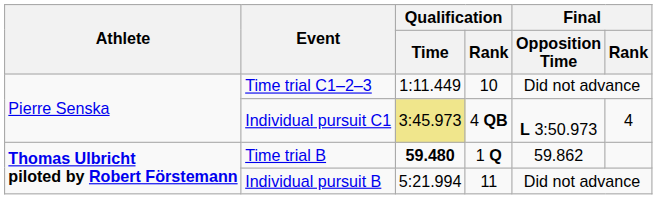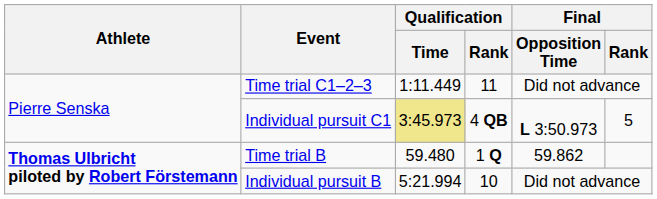 <table class=wikitable style="font-size:90%">
 <tr>
 <th rowspan="2">Athlete</th>
 <th rowspan="2">Event</th>
 <th colspan="2">Qualification</th>
 <th colspan="2">Final</th>
 </tr>
 <tr>
 <th>Time</th>
 <th>Rank</th>
 <th>Opposition<br>Time</th>
 <th>Rank</th>
 </tr>
 <tr align=center>
 <td align=left rowspan=2><a href='#'>Pierre Senska</a></td>
 <td align=left><a href='#'>Time trial C1–2–3</a></td>
 <td>1:11.449</td>
-<td>10</td>
+<td>11</td>
 <td colspan=2>Did not advance</td>
 </tr>
 <tr align=center>
 <td align=left><a href='#'>Individual pursuit C1</a></td>
 <td style="background: khaki;">3:45.973</td>
 <td>4 <strong>QB</strong></td>
 <td><br><strong>L</strong> 3:50.973</td>
-<td>4</td>
+<td>5</td>
 </tr>
 <tr align=center>
 <td align=left rowspan=2><strong><a href='#'>Thomas Ulbricht</a><br>piloted by <a href='#'>Robert Förstemann</a></strong></td>
 <td align=left><a href='#'>Time trial B</a></td>
-<td><strong>59.480</strong></td>
+<td>59.480</td>
 <td>1 <strong>Q</strong></td>
 <td>59.862</td>
 <td></td>
 </tr>
 <tr align=center>
 <td align=left><a href='#'>Individual pursuit B</a></td>
 <td>5:21.994</td>
-<td>11</td>
+<td>10</td>
 <td colspan=2>Did not advance</td>
 </tr>
 </table>
